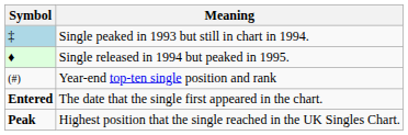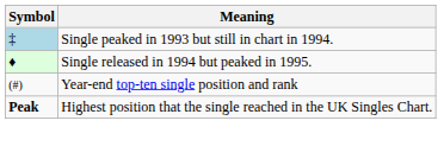 <table Class="wikitable">
 <tr>
 <th>Symbol</th>
 <th>Meaning</th>
 </tr>
 <tr>
 <td bgcolor=lightblue>‡</td>
 <td>Single peaked in 1993 but still in chart in 1994.</td>
 </tr>
 <tr>
 <td bgcolor=#DDFFDD>♦</td>
 <td>Single released in 1994 but peaked in 1995.</td>
 </tr>
 <tr>
 <td><small>(#)</small></td>
 <td>Year-end <a href='#'>top-ten single</a> position and rank</td>
 </tr>
 <tr>
-<td><strong>Entered</strong></td>
-<td>The date that the single first appeared in the chart.</td>
-</tr>
-<tr>
 <td><strong>Peak</strong></td>
 <td>Highest position that the single reached in the UK Singles Chart.</td>
 </tr>
 </table>
